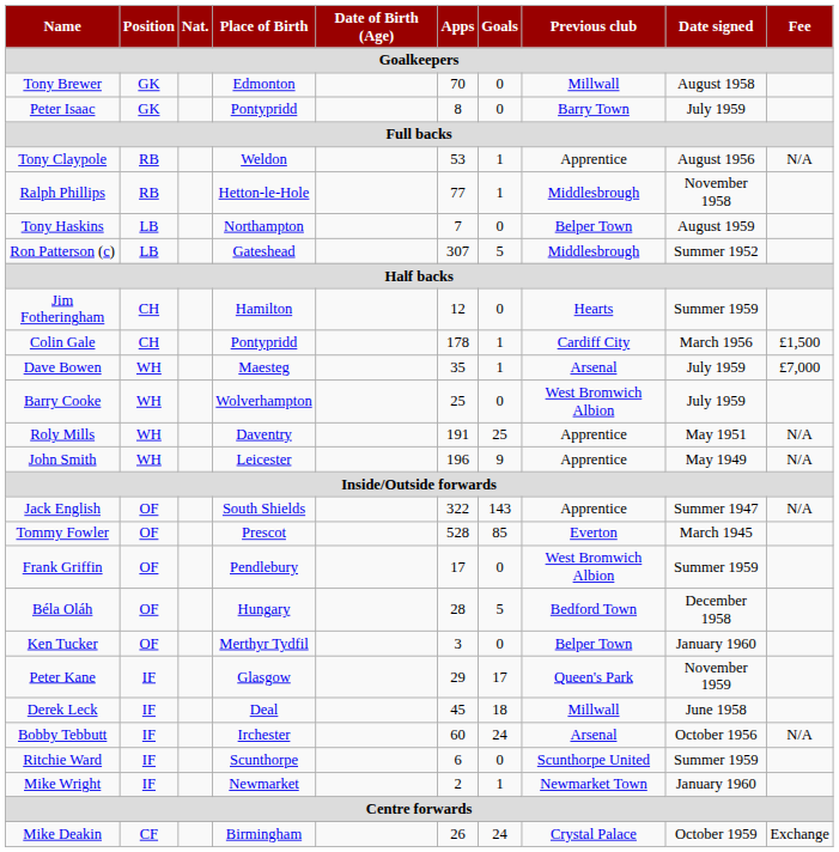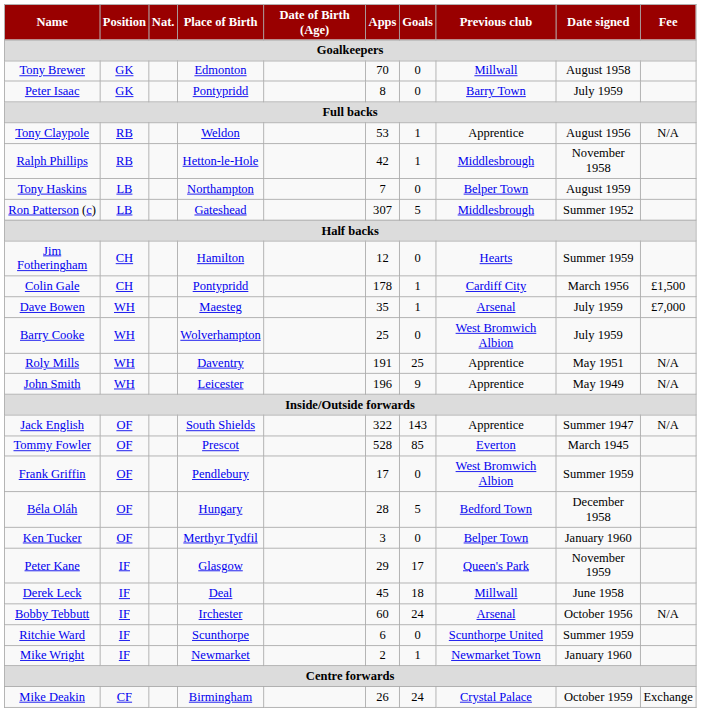 <table class="wikitable" style="text-align:center; font-size:90%; width:90%;">
 <tr>
 <th style="background:#900; color:#FFF; text-align:center;">Name</th>
 <th style="background:#900; color:#FFF; text-align:center;">Position</th>
 <th style="background:#900; color:#FFF; text-align:center;">Nat.</th>
 <th style="background:#900; color:#FFF; text-align:center;">Place of Birth</th>
 <th style="background:#900; color:#FFF; text-align:center;">Date of Birth (Age)</th>
 <th style="background:#900; color:#FFF; text-align:center;">Apps</th>
 <th style="background:#900; color:#FFF; text-align:center;">Goals</th>
 <th style="background:#900; color:#FFF; text-align:center;">Previous club</th>
 <th style="background:#900; color:#FFF; text-align:center;">Date signed</th>
 <th style="background:#900; color:#FFF; text-align:center;">Fee</th>
 </tr>
 <tr>
 <th colspan="12" style="background:#dcdcdc; text-align:center;">Goalkeepers</th>
 </tr>
 <tr>
 <td><a href='#'>Tony Brewer</a></td>
 <td><a href='#'>GK</a></td>
 <td></td>
 <td><a href='#'>Edmonton</a></td>
 <td></td>
 <td>70</td>
 <td>0</td>
 <td><a href='#'>Millwall</a></td>
 <td>August 1958</td>
 <td></td>
 </tr>
 <tr>
 <td><a href='#'>Peter Isaac</a></td>
 <td><a href='#'>GK</a></td>
 <td></td>
 <td><a href='#'>Pontypridd</a></td>
 <td></td>
 <td>8</td>
 <td>0</td>
 <td><a href='#'>Barry Town</a></td>
 <td>July 1959</td>
 <td></td>
 </tr>
 <tr>
 <th colspan="12" style="background:#dcdcdc; text-align:center;">Full backs</th>
 </tr>
 <tr>
 <td><a href='#'>Tony Claypole</a></td>
 <td><a href='#'>RB</a></td>
 <td></td>
 <td><a href='#'>Weldon</a></td>
 <td></td>
 <td>53</td>
 <td>1</td>
 <td>Apprentice</td>
 <td>August 1956</td>
 <td>N/A</td>
 </tr>
 <tr>
 <td><a href='#'>Ralph Phillips</a></td>
 <td><a href='#'>RB</a></td>
 <td></td>
 <td><a href='#'>Hetton-le-Hole</a></td>
 <td></td>
-<td>77</td>
+<td>42</td>
 <td>1</td>
 <td><a href='#'>Middlesbrough</a></td>
 <td>November 1958</td>
 <td></td>
 </tr>
 <tr>
 <td><a href='#'>Tony Haskins</a></td>
 <td><a href='#'>LB</a></td>
 <td></td>
 <td><a href='#'>Northampton</a></td>
 <td></td>
 <td>7</td>
 <td>0</td>
 <td><a href='#'>Belper Town</a></td>
 <td>August 1959</td>
 <td></td>
 </tr>
 <tr>
 <td><a href='#'>Ron Patterson</a> (<a href='#'>c</a>)</td>
 <td><a href='#'>LB</a></td>
 <td></td>
 <td><a href='#'>Gateshead</a></td>
 <td></td>
 <td>307</td>
 <td>5</td>
 <td><a href='#'>Middlesbrough</a></td>
 <td>Summer 1952</td>
 <td></td>
 </tr>
 <tr>
 <th colspan="12" style="background:#dcdcdc; text-align:center;">Half backs</th>
 </tr>
 <tr>
 <td><a href='#'>Jim Fotheringham</a></td>
 <td><a href='#'>CH</a></td>
 <td></td>
 <td><a href='#'>Hamilton</a></td>
 <td></td>
 <td>12</td>
 <td>0</td>
 <td><a href='#'>Hearts</a></td>
 <td>Summer 1959</td>
 <td></td>
 </tr>
 <tr>
 <td><a href='#'>Colin Gale</a></td>
 <td><a href='#'>CH</a></td>
 <td></td>
 <td><a href='#'>Pontypridd</a></td>
 <td></td>
 <td>178</td>
 <td>1</td>
 <td><a href='#'>Cardiff City</a></td>
 <td>March 1956</td>
 <td>£1,500</td>
 </tr>
 <tr>
 <td><a href='#'>Dave Bowen</a></td>
 <td><a href='#'>WH</a></td>
 <td></td>
 <td><a href='#'>Maesteg</a></td>
 <td></td>
 <td>35</td>
 <td>1</td>
 <td><a href='#'>Arsenal</a></td>
 <td>July 1959</td>
 <td>£7,000</td>
 </tr>
 <tr>
 <td><a href='#'>Barry Cooke</a></td>
 <td><a href='#'>WH</a></td>
 <td></td>
 <td><a href='#'>Wolverhampton</a></td>
 <td></td>
 <td>25</td>
 <td>0</td>
 <td><a href='#'>West Bromwich Albion</a></td>
 <td>July 1959</td>
 <td></td>
 </tr>
 <tr>
 <td><a href='#'>Roly Mills</a></td>
 <td><a href='#'>WH</a></td>
 <td></td>
 <td><a href='#'>Daventry</a></td>
 <td></td>
 <td>191</td>
 <td>25</td>
 <td>Apprentice</td>
 <td>May 1951</td>
 <td>N/A</td>
 </tr>
 <tr>
 <td><a href='#'>John Smith</a></td>
 <td><a href='#'>WH</a></td>
 <td></td>
 <td><a href='#'>Leicester</a></td>
 <td></td>
 <td>196</td>
 <td>9</td>
 <td>Apprentice</td>
 <td>May 1949</td>
 <td>N/A</td>
 </tr>
 <tr>
 <th colspan="12" style="background:#dcdcdc; text-align:center;">Inside/Outside forwards</th>
 </tr>
 <tr>
 <td><a href='#'>Jack English</a></td>
 <td><a href='#'>OF</a></td>
 <td></td>
 <td><a href='#'>South Shields</a></td>
 <td></td>
 <td>322</td>
 <td>143</td>
 <td>Apprentice</td>
 <td>Summer 1947</td>
 <td>N/A</td>
 </tr>
 <tr>
 <td><a href='#'>Tommy Fowler</a></td>
 <td><a href='#'>OF</a></td>
 <td></td>
 <td><a href='#'>Prescot</a></td>
 <td></td>
 <td>528</td>
 <td>85</td>
 <td><a href='#'>Everton</a></td>
 <td>March 1945</td>
 <td></td>
 </tr>
 <tr>
 <td><a href='#'>Frank Griffin</a></td>
 <td><a href='#'>OF</a></td>
 <td></td>
 <td><a href='#'>Pendlebury</a></td>
 <td></td>
 <td>17</td>
 <td>0</td>
 <td><a href='#'>West Bromwich Albion</a></td>
 <td>Summer 1959</td>
 <td></td>
 </tr>
 <tr>
 <td><a href='#'>Béla Oláh</a></td>
 <td><a href='#'>OF</a></td>
 <td></td>
 <td><a href='#'>Hungary</a></td>
 <td></td>
 <td>28</td>
 <td>5</td>
 <td><a href='#'>Bedford Town</a></td>
 <td>December 1958</td>
 <td></td>
 </tr>
 <tr>
 <td><a href='#'>Ken Tucker</a></td>
 <td><a href='#'>OF</a></td>
 <td></td>
 <td><a href='#'>Merthyr Tydfil</a></td>
 <td></td>
 <td>3</td>
 <td>0</td>
 <td><a href='#'>Belper Town</a></td>
 <td>January 1960</td>
 <td></td>
 </tr>
 <tr>
 <td><a href='#'>Peter Kane</a></td>
 <td><a href='#'>IF</a></td>
 <td></td>
 <td><a href='#'>Glasgow</a></td>
 <td></td>
 <td>29</td>
 <td>17</td>
 <td><a href='#'>Queen's Park</a></td>
 <td>November 1959</td>
 <td></td>
 </tr>
 <tr>
 <td><a href='#'>Derek Leck</a></td>
 <td><a href='#'>IF</a></td>
 <td></td>
 <td><a href='#'>Deal</a></td>
 <td></td>
 <td>45</td>
 <td>18</td>
 <td><a href='#'>Millwall</a></td>
 <td>June 1958</td>
 <td></td>
 </tr>
 <tr>
 <td><a href='#'>Bobby Tebbutt</a></td>
 <td><a href='#'>IF</a></td>
 <td></td>
 <td><a href='#'>Irchester</a></td>
 <td></td>
 <td>60</td>
 <td>24</td>
 <td><a href='#'>Arsenal</a></td>
 <td>October 1956</td>
 <td>N/A</td>
 </tr>
 <tr>
 <td><a href='#'>Ritchie Ward</a></td>
 <td><a href='#'>IF</a></td>
 <td></td>
 <td><a href='#'>Scunthorpe</a></td>
 <td></td>
 <td>6</td>
 <td>0</td>
 <td><a href='#'>Scunthorpe United</a></td>
 <td>Summer 1959</td>
 <td></td>
 </tr>
 <tr>
 <td><a href='#'>Mike Wright</a></td>
 <td><a href='#'>IF</a></td>
 <td></td>
 <td><a href='#'>Newmarket</a></td>
 <td></td>
 <td>2</td>
 <td>1</td>
 <td><a href='#'>Newmarket Town</a></td>
 <td>January 1960</td>
 <td></td>
 </tr>
 <tr>
 <th colspan="12" style="background:#dcdcdc; text-align:center;">Centre forwards</th>
 </tr>
 <tr>
 <td><a href='#'>Mike Deakin</a></td>
 <td><a href='#'>CF</a></td>
 <td></td>
 <td><a href='#'>Birmingham</a></td>
 <td></td>
 <td>26</td>
 <td>24</td>
 <td><a href='#'>Crystal Palace</a></td>
 <td>October 1959</td>
 <td>Exchange</td>
 </tr>
 </table>
